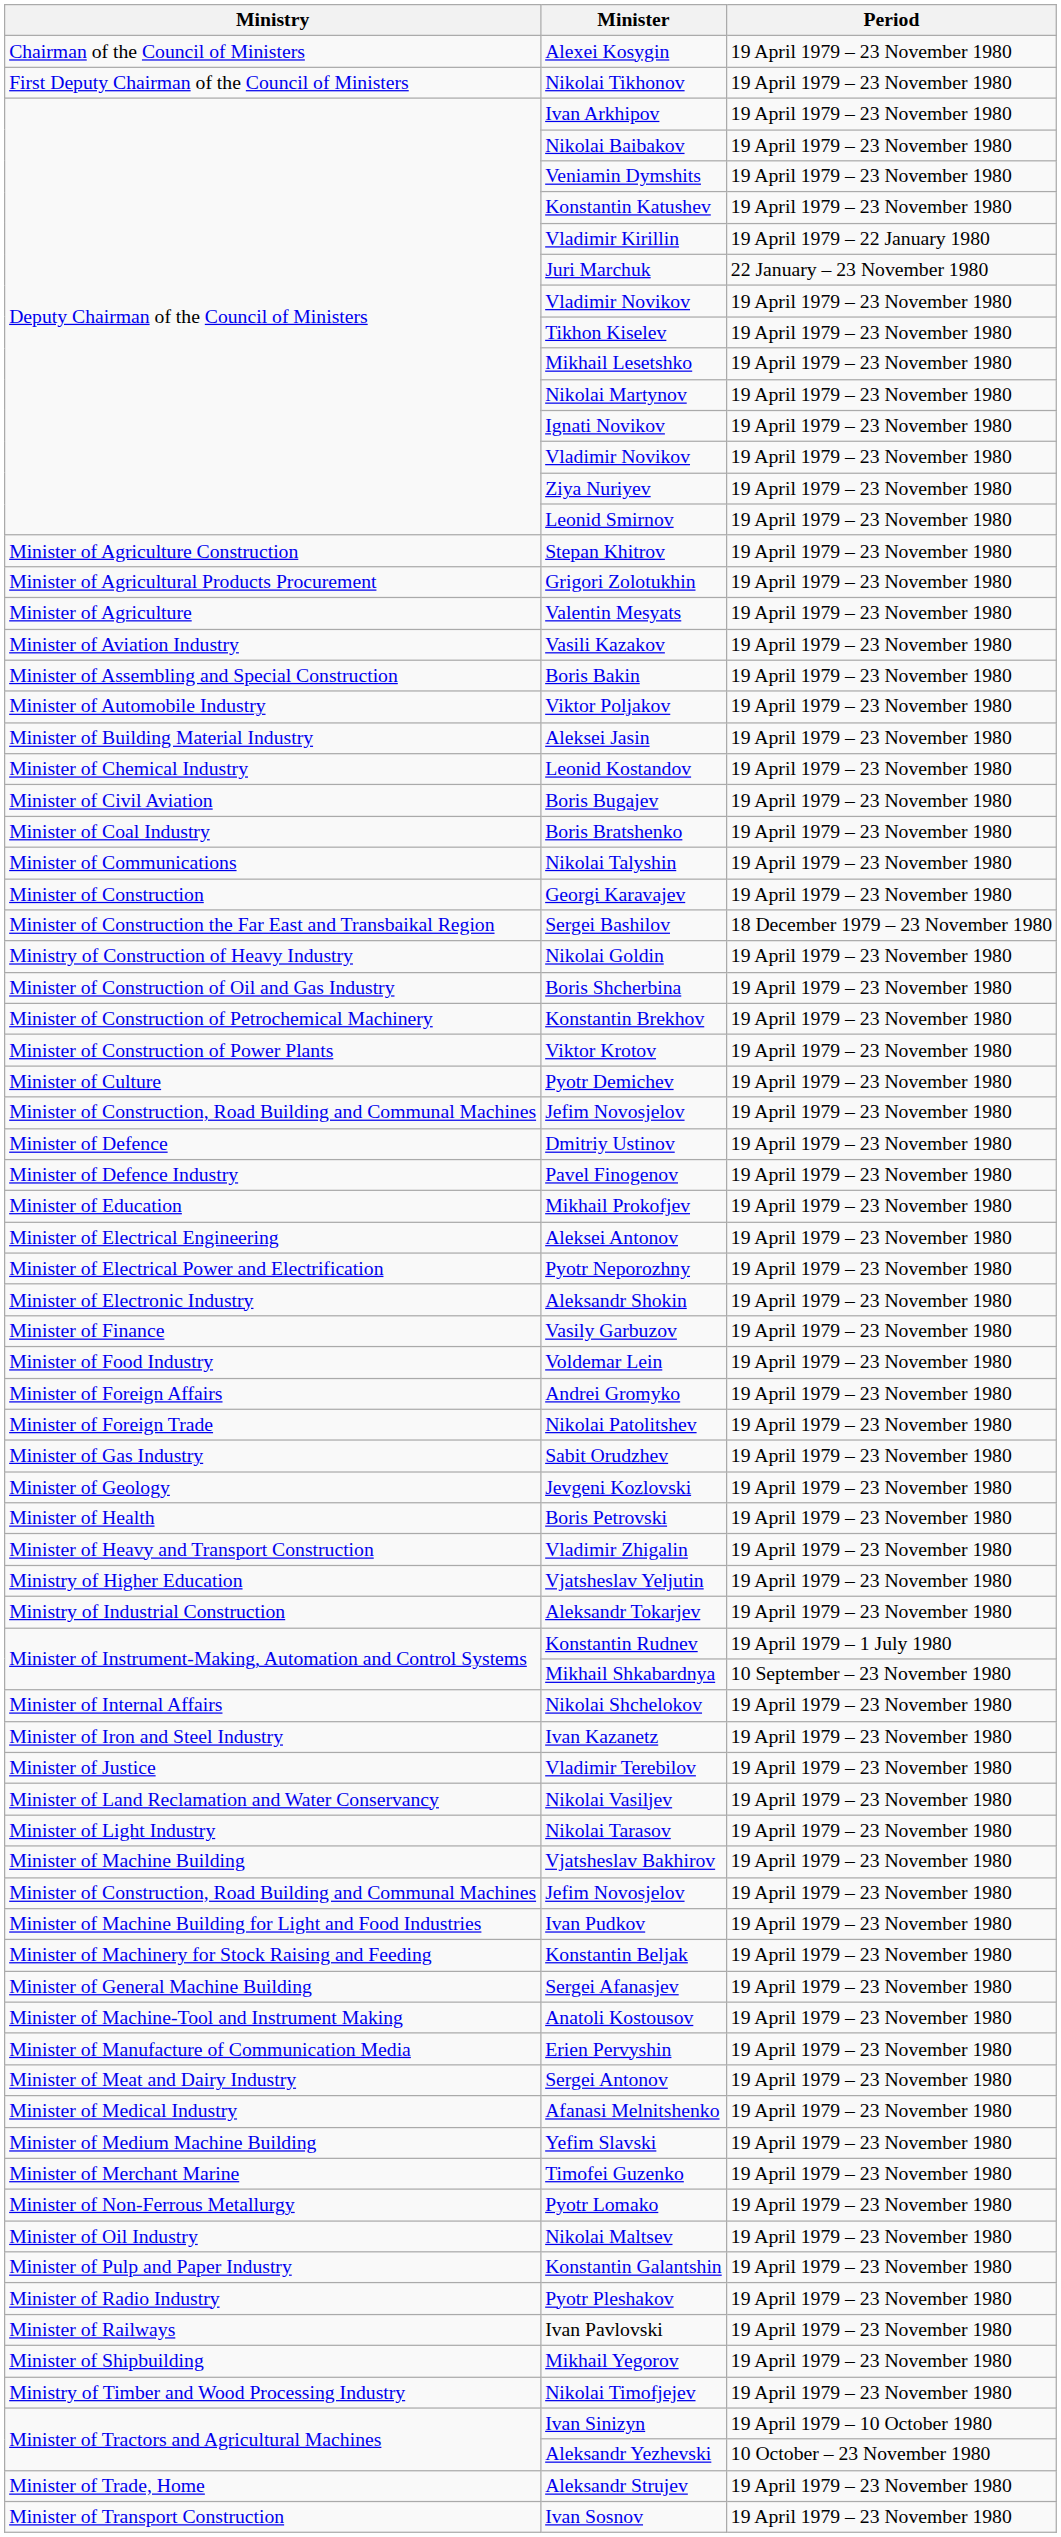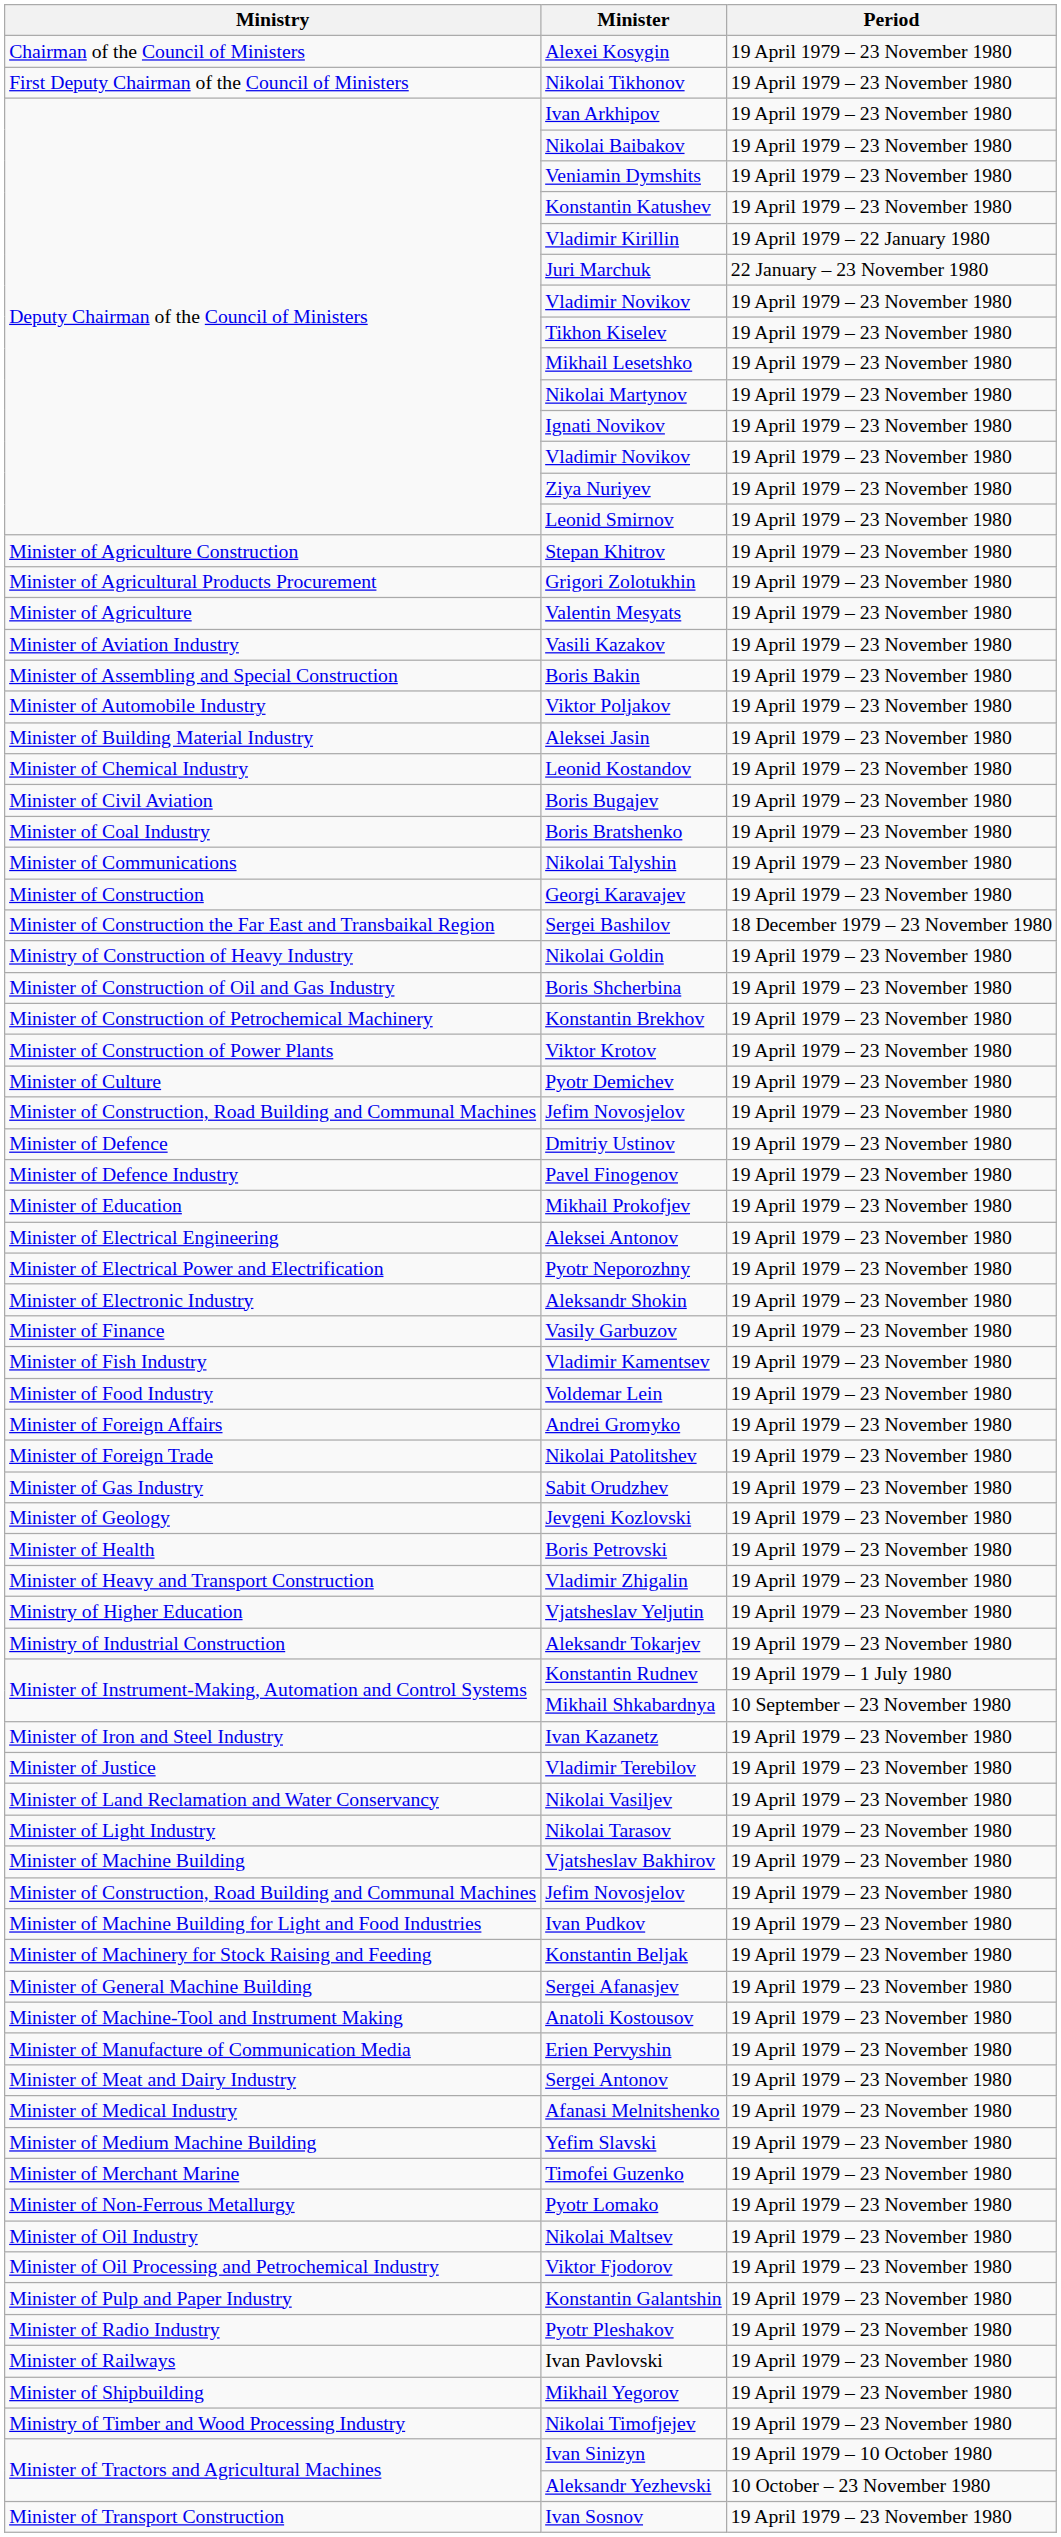 <table class="wikitable">
 <tr>
 <th>Ministry</th>
 <th>Minister</th>
 <th>Period</th>
 </tr>
 <tr>
 <td><a href='#'>Chairman</a> of the <a href='#'>Council of Ministers</a></td>
 <td><a href='#'>Alexei Kosygin</a></td>
 <td>19 April 1979 – 23 November 1980</td>
 </tr>
 <tr>
 <td><a href='#'>First Deputy Chairman</a> of the <a href='#'>Council of Ministers</a></td>
 <td><a href='#'>Nikolai Tikhonov</a></td>
 <td>19 April 1979 – 23 November 1980</td>
 </tr>
 <tr>
 <td rowspan="14"><a href='#'>Deputy Chairman</a> of the <a href='#'>Council of Ministers</a></td>
 <td><a href='#'>Ivan Arkhipov</a></td>
 <td>19 April 1979 – 23 November 1980</td>
 </tr>
 <tr>
 <td><a href='#'>Nikolai Baibakov</a></td>
 <td>19 April 1979 – 23 November 1980</td>
 </tr>
 <tr>
 <td><a href='#'>Veniamin Dymshits</a></td>
 <td>19 April 1979 – 23 November 1980</td>
 </tr>
 <tr>
 <td><a href='#'>Konstantin Katushev</a></td>
 <td>19 April 1979 – 23 November 1980</td>
 </tr>
 <tr>
 <td><a href='#'>Vladimir Kirillin</a></td>
 <td>19 April 1979 – 22 January 1980</td>
 </tr>
 <tr>
 <td><a href='#'>Juri Marchuk</a></td>
 <td>22 January – 23 November 1980</td>
 </tr>
 <tr>
 <td><a href='#'>Vladimir Novikov</a></td>
 <td>19 April 1979 – 23 November 1980</td>
 </tr>
 <tr>
 <td><a href='#'>Tikhon Kiselev</a></td>
 <td>19 April 1979 – 23 November 1980</td>
 </tr>
 <tr>
 <td><a href='#'>Mikhail Lesetshko</a></td>
 <td>19 April 1979 – 23 November 1980</td>
 </tr>
 <tr>
 <td><a href='#'>Nikolai Martynov</a></td>
 <td>19 April 1979 – 23 November 1980</td>
 </tr>
 <tr>
 <td><a href='#'>Ignati Novikov</a></td>
 <td>19 April 1979 – 23 November 1980</td>
 </tr>
 <tr>
 <td><a href='#'>Vladimir Novikov</a></td>
 <td>19 April 1979 – 23 November 1980</td>
 </tr>
 <tr>
 <td><a href='#'>Ziya Nuriyev</a></td>
 <td>19 April 1979 – 23 November 1980</td>
 </tr>
 <tr>
 <td><a href='#'>Leonid Smirnov</a></td>
 <td>19 April 1979 – 23 November 1980</td>
 </tr>
 <tr>
 <td><a href='#'>Minister of Agriculture Construction</a></td>
 <td><a href='#'>Stepan Khitrov</a></td>
 <td>19 April 1979 – 23 November 1980</td>
 </tr>
 <tr>
 <td><a href='#'>Minister of Agricultural Products Procurement</a></td>
 <td><a href='#'>Grigori Zolotukhin</a></td>
 <td>19 April 1979 – 23 November 1980</td>
 </tr>
 <tr>
 <td><a href='#'>Minister of Agriculture</a></td>
 <td><a href='#'>Valentin Mesyats</a></td>
 <td>19 April 1979 – 23 November 1980</td>
 </tr>
 <tr>
 <td><a href='#'>Minister of Aviation Industry</a></td>
 <td><a href='#'>Vasili Kazakov</a></td>
 <td>19 April 1979 – 23 November 1980</td>
 </tr>
 <tr>
 <td><a href='#'>Minister of Assembling and Special Construction</a></td>
 <td><a href='#'>Boris Bakin</a></td>
 <td>19 April 1979 – 23 November 1980</td>
 </tr>
 <tr>
 <td><a href='#'>Minister of Automobile Industry</a></td>
 <td><a href='#'>Viktor Poljakov</a></td>
 <td>19 April 1979 – 23 November 1980</td>
 </tr>
 <tr>
 <td><a href='#'>Minister of Building Material Industry</a></td>
 <td><a href='#'>Aleksei Jasin</a></td>
 <td>19 April 1979 – 23 November 1980</td>
 </tr>
 <tr>
 <td><a href='#'>Minister of Chemical Industry</a></td>
 <td><a href='#'>Leonid Kostandov</a></td>
 <td>19 April 1979 – 23 November 1980</td>
 </tr>
 <tr>
 <td><a href='#'>Minister of Civil Aviation</a></td>
 <td><a href='#'>Boris Bugajev</a></td>
 <td>19 April 1979 – 23 November 1980</td>
 </tr>
 <tr>
 <td><a href='#'>Minister of Coal Industry</a></td>
 <td><a href='#'>Boris Bratshenko</a></td>
 <td>19 April 1979 – 23 November 1980</td>
 </tr>
 <tr>
 <td><a href='#'>Minister of Communications</a></td>
 <td><a href='#'>Nikolai Talyshin</a></td>
 <td>19 April 1979 – 23 November 1980</td>
 </tr>
 <tr>
 <td><a href='#'>Minister of Construction</a></td>
 <td><a href='#'>Georgi Karavajev</a></td>
 <td>19 April 1979 – 23 November 1980</td>
 </tr>
 <tr>
 <td><a href='#'>Minister of Construction the Far East and Transbaikal Region</a></td>
 <td><a href='#'>Sergei Bashilov</a></td>
 <td>18 December 1979 – 23 November 1980</td>
 </tr>
 <tr>
 <td><a href='#'>Ministry of Construction of Heavy Industry</a></td>
 <td><a href='#'>Nikolai Goldin</a></td>
 <td>19 April 1979 – 23 November 1980</td>
 </tr>
 <tr>
 <td><a href='#'>Minister of Construction of Oil and Gas Industry</a></td>
 <td><a href='#'>Boris Shcherbina</a></td>
 <td>19 April 1979 – 23 November 1980</td>
 </tr>
 <tr>
 <td><a href='#'>Minister of Construction of Petrochemical Machinery</a></td>
 <td><a href='#'>Konstantin Brekhov</a></td>
 <td>19 April 1979 – 23 November 1980</td>
 </tr>
 <tr>
 <td><a href='#'>Minister of Construction of Power Plants</a></td>
 <td><a href='#'>Viktor Krotov</a></td>
 <td>19 April 1979 – 23 November 1980</td>
 </tr>
 <tr>
 <td><a href='#'>Minister of Culture</a></td>
 <td><a href='#'>Pyotr Demichev</a></td>
 <td>19 April 1979 – 23 November 1980</td>
 </tr>
 <tr>
 <td><a href='#'>Minister of Construction, Road Building and Communal Machines</a></td>
 <td><a href='#'>Jefim Novosjelov</a></td>
 <td>19 April 1979 – 23 November 1980</td>
 </tr>
 <tr>
 <td><a href='#'>Minister of Defence</a></td>
 <td><a href='#'>Dmitriy Ustinov</a></td>
 <td>19 April 1979 – 23 November 1980</td>
 </tr>
 <tr>
 <td><a href='#'>Minister of Defence Industry</a></td>
 <td><a href='#'>Pavel Finogenov</a></td>
 <td>19 April 1979 – 23 November 1980</td>
 </tr>
 <tr>
 <td><a href='#'>Minister of Education</a></td>
 <td><a href='#'>Mikhail Prokofjev</a></td>
 <td>19 April 1979 – 23 November 1980</td>
 </tr>
 <tr>
 <td><a href='#'>Minister of Electrical Engineering</a></td>
 <td><a href='#'>Aleksei Antonov</a></td>
 <td>19 April 1979 – 23 November 1980</td>
 </tr>
 <tr>
 <td><a href='#'>Minister of Electrical Power and Electrification</a></td>
 <td><a href='#'>Pyotr Neporozhny</a></td>
 <td>19 April 1979 – 23 November 1980</td>
 </tr>
 <tr>
 <td><a href='#'>Minister of Electronic Industry</a></td>
 <td><a href='#'>Aleksandr Shokin</a></td>
 <td>19 April 1979 – 23 November 1980</td>
 </tr>
 <tr>
 <td><a href='#'>Minister of Finance</a></td>
 <td><a href='#'>Vasily Garbuzov</a></td>
 <td>19 April 1979 – 23 November 1980</td>
 </tr>
 <tr>
+<td><a href='#'>Minister of Fish Industry</a></td>
+<td><a href='#'>Vladimir Kamentsev</a></td>
+<td>19 April 1979 – 23 November 1980</td>
+</tr>
+<tr>
 <td><a href='#'>Minister of Food Industry</a></td>
 <td><a href='#'>Voldemar Lein</a></td>
 <td>19 April 1979 – 23 November 1980</td>
 </tr>
 <tr>
 <td><a href='#'>Minister of Foreign Affairs</a></td>
 <td><a href='#'>Andrei Gromyko</a></td>
 <td>19 April 1979 – 23 November 1980</td>
 </tr>
 <tr>
 <td><a href='#'>Minister of Foreign Trade</a></td>
 <td><a href='#'>Nikolai Patolitshev</a></td>
 <td>19 April 1979 – 23 November 1980</td>
 </tr>
 <tr>
 <td><a href='#'>Minister of Gas Industry</a></td>
 <td><a href='#'>Sabit Orudzhev</a></td>
 <td>19 April 1979 – 23 November 1980</td>
 </tr>
 <tr>
 <td><a href='#'>Minister of Geology</a></td>
 <td><a href='#'>Jevgeni Kozlovski</a></td>
 <td>19 April 1979 – 23 November 1980</td>
 </tr>
 <tr>
 <td><a href='#'>Minister of Health</a></td>
 <td><a href='#'>Boris Petrovski</a></td>
 <td>19 April 1979 – 23 November 1980</td>
 </tr>
 <tr>
 <td><a href='#'>Minister of Heavy and Transport Construction</a></td>
 <td><a href='#'>Vladimir Zhigalin</a></td>
 <td>19 April 1979 – 23 November 1980</td>
 </tr>
 <tr>
 <td><a href='#'>Ministry of Higher Education</a></td>
 <td><a href='#'>Vjatsheslav Yeljutin</a></td>
 <td>19 April 1979 – 23 November 1980</td>
 </tr>
 <tr>
 <td><a href='#'>Ministry of Industrial Construction</a></td>
 <td><a href='#'>Aleksandr Tokarjev</a></td>
 <td>19 April 1979 – 23 November 1980</td>
 </tr>
 <tr>
 <td rowspan="2"><a href='#'>Minister of Instrument-Making, Automation and Control Systems</a></td>
 <td><a href='#'>Konstantin Rudnev</a></td>
 <td>19 April 1979 – 1 July 1980</td>
 </tr>
 <tr>
 <td><a href='#'>Mikhail Shkabardnya</a></td>
 <td>10 September – 23 November 1980</td>
-</tr>
-<tr>
-<td><a href='#'>Minister of Internal Affairs</a></td>
-<td><a href='#'>Nikolai Shchelokov</a></td>
-<td>19 April 1979 – 23 November 1980</td>
 </tr>
 <tr>
 <td><a href='#'>Minister of Iron and Steel Industry</a></td>
 <td><a href='#'>Ivan Kazanetz</a></td>
 <td>19 April 1979 – 23 November 1980</td>
 </tr>
 <tr>
 <td><a href='#'>Minister of Justice</a></td>
 <td><a href='#'>Vladimir Terebilov</a></td>
 <td>19 April 1979 – 23 November 1980</td>
 </tr>
 <tr>
 <td><a href='#'>Minister of Land Reclamation and Water Conservancy</a></td>
 <td><a href='#'>Nikolai Vasiljev</a></td>
 <td>19 April 1979 – 23 November 1980</td>
 </tr>
 <tr>
 <td><a href='#'>Minister of Light Industry</a></td>
 <td><a href='#'>Nikolai Tarasov</a></td>
 <td>19 April 1979 – 23 November 1980</td>
 </tr>
 <tr>
 <td><a href='#'>Minister of Machine Building</a></td>
 <td><a href='#'>Vjatsheslav Bakhirov</a></td>
 <td>19 April 1979 – 23 November 1980</td>
 </tr>
 <tr>
 <td><a href='#'>Minister of Construction, Road Building and Communal Machines</a></td>
 <td><a href='#'>Jefim Novosjelov</a></td>
 <td>19 April 1979 – 23 November 1980</td>
 </tr>
 <tr>
 <td><a href='#'>Minister of Machine Building for Light and Food Industries</a></td>
 <td><a href='#'>Ivan Pudkov</a></td>
 <td>19 April 1979 – 23 November 1980</td>
 </tr>
 <tr>
 <td><a href='#'>Minister of Machinery for Stock Raising and Feeding</a></td>
 <td><a href='#'>Konstantin Beljak</a></td>
 <td>19 April 1979 – 23 November 1980</td>
 </tr>
 <tr>
 <td><a href='#'>Minister of General Machine Building</a></td>
 <td><a href='#'>Sergei Afanasjev</a></td>
 <td>19 April 1979 – 23 November 1980</td>
 </tr>
 <tr>
 <td><a href='#'>Minister of Machine-Tool and Instrument Making</a></td>
 <td><a href='#'>Anatoli Kostousov</a></td>
 <td>19 April 1979 – 23 November 1980</td>
 </tr>
 <tr>
 <td><a href='#'>Minister of Manufacture of Communication Media</a></td>
 <td><a href='#'>Erien Pervyshin</a></td>
 <td>19 April 1979 – 23 November 1980</td>
 </tr>
 <tr>
 <td><a href='#'>Minister of Meat and Dairy Industry</a></td>
 <td><a href='#'>Sergei Antonov</a></td>
 <td>19 April 1979 – 23 November 1980</td>
 </tr>
 <tr>
 <td><a href='#'>Minister of Medical Industry</a></td>
 <td><a href='#'>Afanasi Melnitshenko</a></td>
 <td>19 April 1979 – 23 November 1980</td>
 </tr>
 <tr>
 <td><a href='#'>Minister of Medium Machine Building</a></td>
 <td><a href='#'>Yefim Slavski</a></td>
 <td>19 April 1979 – 23 November 1980</td>
 </tr>
 <tr>
 <td><a href='#'>Minister of Merchant Marine</a></td>
 <td><a href='#'>Timofei Guzenko</a></td>
 <td>19 April 1979 – 23 November 1980</td>
 </tr>
 <tr>
 <td><a href='#'>Minister of Non-Ferrous Metallurgy</a></td>
 <td><a href='#'>Pyotr Lomako</a></td>
 <td>19 April 1979 – 23 November 1980</td>
 </tr>
 <tr>
 <td><a href='#'>Minister of Oil Industry</a></td>
 <td><a href='#'>Nikolai Maltsev</a></td>
 <td>19 April 1979 – 23 November 1980</td>
 </tr>
 <tr>
+<td><a href='#'>Minister of Oil Processing and Petrochemical Industry</a></td>
+<td><a href='#'>Viktor Fjodorov</a></td>
+<td>19 April 1979 – 23 November 1980</td>
+</tr>
+<tr>
 <td><a href='#'>Minister of Pulp and Paper Industry</a></td>
 <td><a href='#'>Konstantin Galantshin</a></td>
 <td>19 April 1979 – 23 November 1980</td>
 </tr>
 <tr>
 <td><a href='#'>Minister of Radio Industry</a></td>
 <td><a href='#'>Pyotr Pleshakov</a></td>
 <td>19 April 1979 – 23 November 1980</td>
 </tr>
 <tr>
 <td><a href='#'>Minister of Railways</a></td>
 <td>Ivan Pavlovski</td>
 <td>19 April 1979 – 23 November 1980</td>
 </tr>
 <tr>
 <td><a href='#'>Minister of Shipbuilding</a></td>
 <td><a href='#'>Mikhail Yegorov</a></td>
 <td>19 April 1979 – 23 November 1980</td>
 </tr>
 <tr>
 <td><a href='#'>Ministry of Timber and Wood Processing Industry</a></td>
 <td><a href='#'>Nikolai Timofjejev</a></td>
 <td>19 April 1979 – 23 November 1980</td>
 </tr>
 <tr>
 <td rowspan="2"><a href='#'>Minister of Tractors and Agricultural Machines</a></td>
 <td><a href='#'>Ivan Sinizyn</a></td>
 <td>19 April 1979 – 10 October 1980</td>
 </tr>
 <tr>
 <td><a href='#'>Aleksandr Yezhevski</a></td>
 <td>10 October – 23 November 1980</td>
 </tr>
 <tr>
-<td><a href='#'>Minister of Trade, Home</a></td>
-<td><a href='#'>Aleksandr Strujev</a></td>
-<td>19 April 1979 – 23 November 1980</td>
-</tr>
-<tr>
 <td><a href='#'>Minister of Transport Construction</a></td>
 <td><a href='#'>Ivan Sosnov</a></td>
 <td>19 April 1979 – 23 November 1980</td>
 </tr>
 </table>
